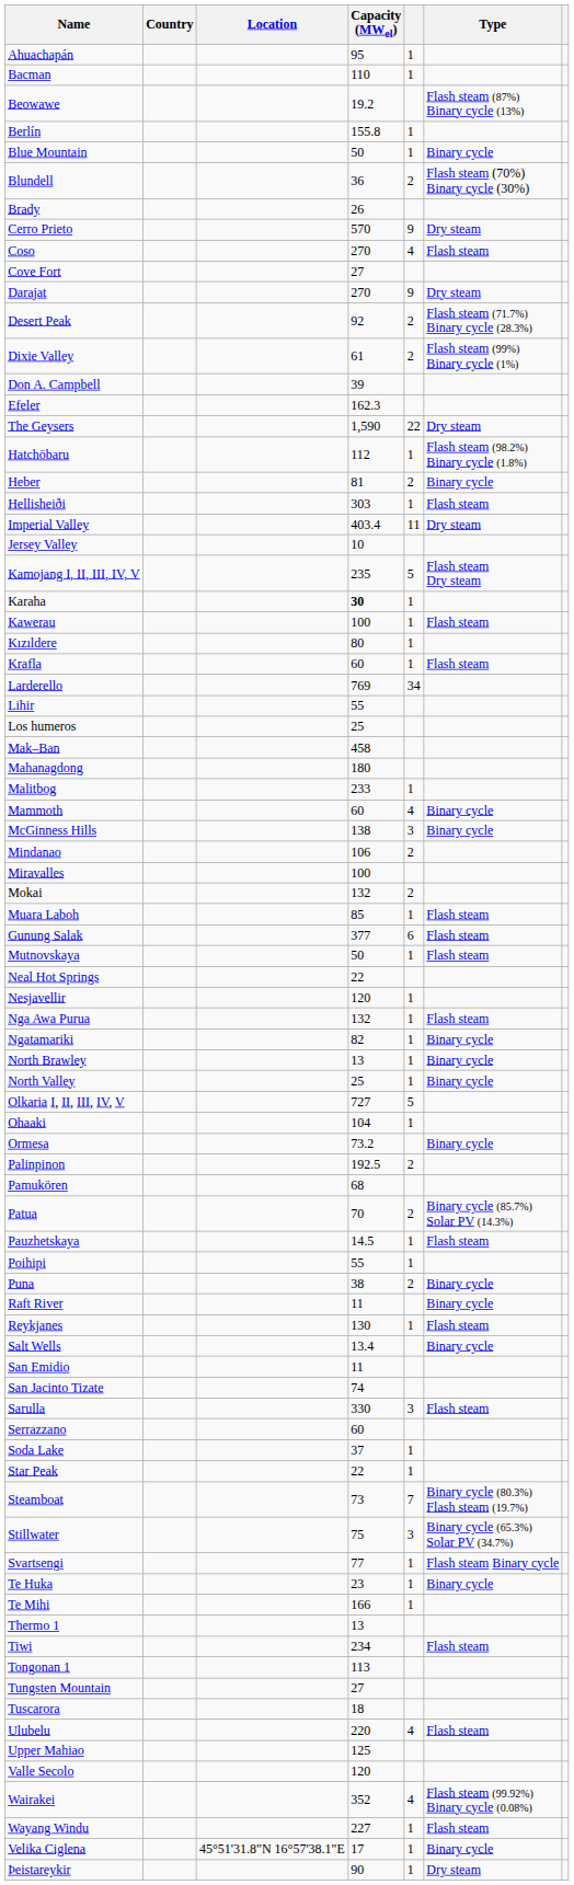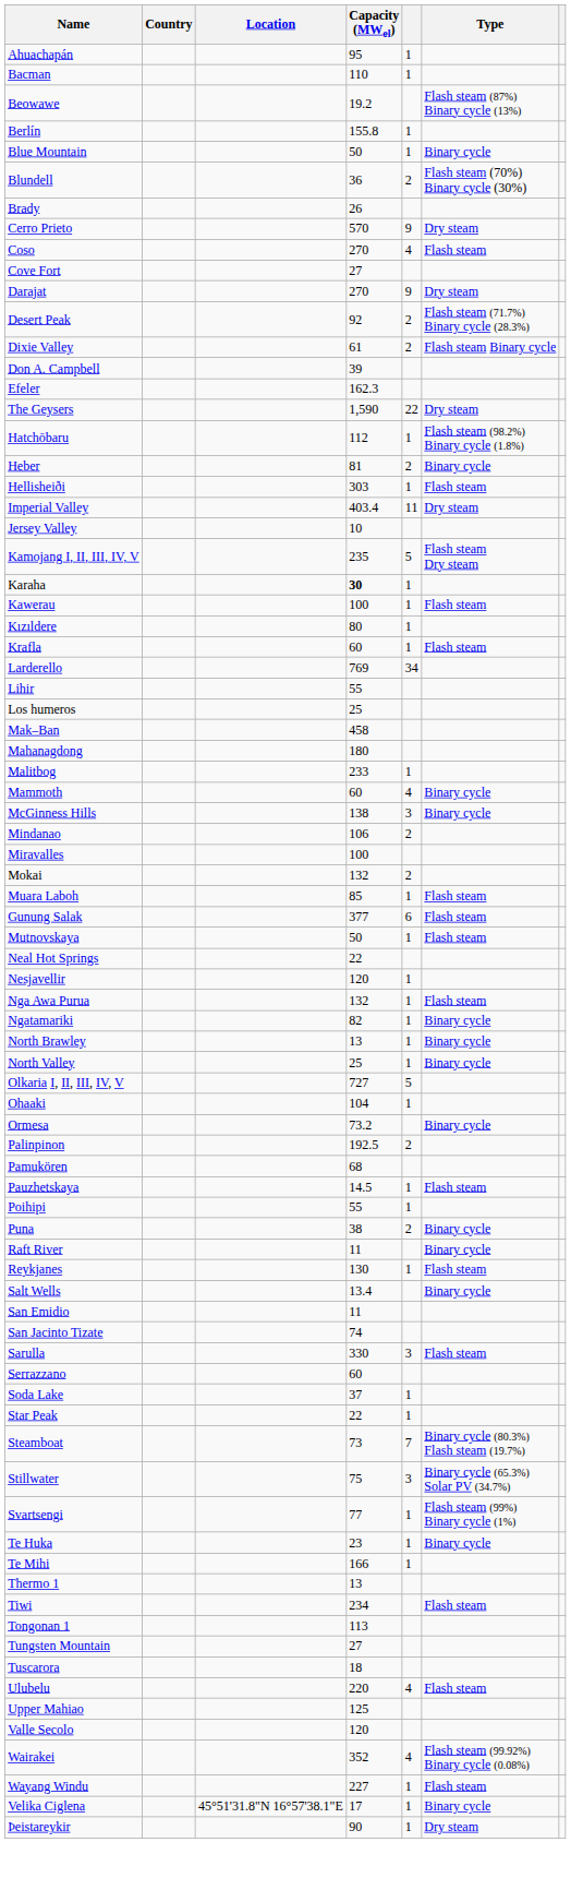 <table class="wikitable sortable">
 <tr>
 <th>Name</th>
 <th>Country</th>
 <th><a href='#'>Location</a></th>
 <th>Capacity<br>(<a href='#'>MW<sub>el</sub></a>)</th>
 <th></th>
 <th>Type</th>
 <th class="unsortable"></th>
 </tr>
 <tr>
 <td><a href='#'>Ahuachapán</a></td>
 <td></td>
 <td></td>
 <td>95</td>
 <td>1</td>
 <td></td>
 <td></td>
 </tr>
 <tr>
 <td><a href='#'>Bacman</a></td>
 <td></td>
 <td></td>
 <td>110</td>
 <td>1</td>
 <td></td>
 <td></td>
 </tr>
 <tr>
 <td><a href='#'>Beowawe</a></td>
 <td></td>
 <td></td>
 <td>19.2</td>
 <td></td>
 <td><a href='#'>Flash steam</a> <small>(87%)</small><br><a href='#'>Binary cycle</a> <small>(13%)</small></td>
 <td></td>
 </tr>
 <tr>
 <td><a href='#'>Berlín</a></td>
 <td></td>
 <td></td>
 <td>155.8</td>
 <td>1</td>
 <td></td>
 <td></td>
 </tr>
 <tr>
 <td><a href='#'>Blue Mountain</a></td>
 <td></td>
 <td></td>
 <td>50</td>
 <td>1</td>
 <td><a href='#'>Binary cycle</a></td>
 <td></td>
 </tr>
 <tr>
 <td><a href='#'>Blundell</a></td>
 <td></td>
 <td></td>
 <td>36</td>
 <td>2</td>
 <td><a href='#'>Flash steam</a> (70%)<br><a href='#'>Binary cycle</a> (30%)</td>
 <td></td>
 </tr>
 <tr>
 <td><a href='#'>Brady</a></td>
 <td></td>
 <td></td>
 <td>26</td>
 <td></td>
 <td></td>
 <td></td>
 </tr>
 <tr>
 <td><a href='#'>Cerro Prieto</a></td>
 <td></td>
 <td></td>
 <td>570</td>
 <td>9</td>
 <td><a href='#'>Dry steam</a></td>
 <td></td>
 </tr>
 <tr>
 <td><a href='#'>Coso</a></td>
 <td></td>
 <td></td>
 <td>270</td>
 <td>4</td>
 <td><a href='#'>Flash steam</a></td>
 <td></td>
 </tr>
 <tr>
 <td><a href='#'>Cove Fort</a></td>
 <td></td>
 <td></td>
 <td>27</td>
 <td></td>
 <td></td>
 <td></td>
 </tr>
 <tr>
 <td><a href='#'>Darajat</a></td>
 <td></td>
 <td></td>
 <td>270</td>
 <td>9</td>
 <td><a href='#'>Dry steam</a></td>
 <td></td>
 </tr>
 <tr>
 <td><a href='#'>Desert Peak</a></td>
 <td></td>
 <td></td>
 <td>92</td>
 <td>2</td>
 <td><a href='#'>Flash steam</a> <small>(71.7%)</small><br><a href='#'>Binary cycle</a> <small>(28.3%)</small></td>
 <td></td>
 </tr>
 <tr>
 <td><a href='#'>Dixie Valley</a></td>
 <td></td>
 <td></td>
 <td>61</td>
 <td>2</td>
-<td><a href='#'>Flash steam</a> <small>(99%)</small><br><a href='#'>Binary cycle</a> <small>(1%)</small></td>
+<td><a href='#'>Flash steam</a> <a href='#'>Binary cycle</a></td>
 <td></td>
 </tr>
 <tr>
 <td><a href='#'>Don A. Campbell</a></td>
 <td></td>
 <td></td>
 <td>39</td>
 <td></td>
 <td></td>
 <td></td>
 </tr>
 <tr>
 <td><a href='#'>Efeler</a></td>
 <td></td>
 <td></td>
 <td>162.3 </td>
 <td></td>
 <td></td>
 <td></td>
 </tr>
 <tr>
 <td><a href='#'>The Geysers</a></td>
 <td></td>
 <td></td>
 <td>1,590</td>
 <td>22</td>
 <td><a href='#'>Dry steam</a></td>
 <td></td>
 </tr>
 <tr>
 <td><a href='#'>Hatchōbaru</a></td>
 <td></td>
 <td></td>
 <td>112</td>
 <td>1</td>
 <td><a href='#'>Flash steam</a> <small>(98.2%)</small><br><a href='#'>Binary cycle</a> <small>(1.8%)</small></td>
 <td></td>
 </tr>
 <tr>
 <td><a href='#'>Heber</a></td>
 <td></td>
 <td></td>
 <td>81</td>
 <td>2</td>
 <td><a href='#'>Binary cycle</a></td>
 <td></td>
 </tr>
 <tr>
 <td><a href='#'>Hellisheiði</a></td>
 <td></td>
 <td></td>
 <td>303</td>
 <td>1</td>
 <td><a href='#'>Flash steam</a></td>
 <td></td>
 </tr>
 <tr>
 <td><a href='#'>Imperial Valley</a></td>
 <td></td>
 <td></td>
 <td>403.4</td>
 <td>11</td>
 <td><a href='#'>Dry steam</a></td>
 <td></td>
 </tr>
 <tr>
 <td><a href='#'>Jersey Valley</a></td>
 <td></td>
 <td></td>
 <td>10</td>
 <td></td>
 <td></td>
 <td></td>
 </tr>
 <tr>
 <td><a href='#'>Kamojang I, II, III, IV, V</a></td>
 <td></td>
 <td></td>
 <td>235</td>
 <td>5</td>
 <td><a href='#'>Flash steam</a><br><a href='#'>Dry steam</a></td>
 <td></td>
 </tr>
 <tr>
 <td>Karaha</td>
 <td></td>
 <td></td>
 <td><strong>30</strong></td>
 <td>1</td>
 <td></td>
 <td></td>
 </tr>
 <tr>
 <td><a href='#'>Kawerau</a></td>
 <td></td>
 <td></td>
 <td>100</td>
 <td>1</td>
 <td><a href='#'>Flash steam</a></td>
 <td></td>
 </tr>
 <tr>
 <td><a href='#'>Kızıldere</a></td>
 <td></td>
 <td></td>
 <td>80</td>
 <td>1</td>
 <td></td>
 <td></td>
 </tr>
 <tr>
 <td><a href='#'>Krafla</a></td>
 <td></td>
 <td></td>
 <td>60</td>
 <td>1</td>
 <td><a href='#'>Flash steam</a></td>
 <td></td>
 </tr>
 <tr>
 <td><a href='#'>Larderello</a></td>
 <td></td>
 <td></td>
 <td>769</td>
 <td>34</td>
 <td></td>
 <td></td>
 </tr>
 <tr>
 <td><a href='#'>Lihir</a></td>
 <td></td>
 <td></td>
 <td>55</td>
 <td></td>
 <td></td>
 <td></td>
 </tr>
 <tr>
 <td>Los humeros</td>
 <td></td>
 <td></td>
 <td>25</td>
 <td></td>
 <td></td>
 <td></td>
 </tr>
 <tr>
 <td><a href='#'>Mak–Ban</a></td>
 <td></td>
 <td></td>
 <td>458</td>
 <td></td>
 <td></td>
 <td></td>
 </tr>
 <tr>
 <td><a href='#'>Mahanagdong</a></td>
 <td></td>
 <td></td>
 <td>180</td>
 <td></td>
 <td></td>
 <td></td>
 </tr>
 <tr>
 <td><a href='#'>Malitbog</a></td>
 <td></td>
 <td></td>
 <td>233</td>
 <td>1</td>
 <td></td>
 <td></td>
 </tr>
 <tr>
 <td><a href='#'>Mammoth</a></td>
 <td></td>
 <td></td>
 <td>60</td>
 <td>4</td>
 <td><a href='#'>Binary cycle</a></td>
 <td></td>
 </tr>
 <tr>
 <td><a href='#'>McGinness Hills</a></td>
 <td></td>
 <td></td>
 <td>138</td>
 <td>3</td>
 <td><a href='#'>Binary cycle</a></td>
 <td></td>
 </tr>
 <tr>
 <td><a href='#'>Mindanao</a></td>
 <td></td>
 <td></td>
 <td>106</td>
 <td>2</td>
 <td></td>
 <td></td>
 </tr>
 <tr>
 <td><a href='#'>Miravalles</a></td>
 <td></td>
 <td></td>
 <td>100</td>
 <td></td>
 <td></td>
 <td></td>
 </tr>
 <tr>
 <td>Mokai</td>
 <td></td>
 <td></td>
 <td>132</td>
 <td>2</td>
 <td></td>
 <td></td>
 </tr>
 <tr>
 <td><a href='#'>Muara Laboh</a></td>
 <td></td>
 <td></td>
 <td>85</td>
 <td>1</td>
 <td><a href='#'>Flash steam</a></td>
 <td></td>
 </tr>
 <tr>
 <td><a href='#'>Gunung Salak</a></td>
 <td></td>
 <td></td>
 <td>377</td>
 <td>6</td>
 <td><a href='#'>Flash steam</a></td>
 <td></td>
 </tr>
 <tr>
 <td><a href='#'>Mutnovskaya</a></td>
 <td></td>
 <td></td>
 <td>50</td>
 <td>1</td>
 <td><a href='#'>Flash steam</a></td>
 <td></td>
 </tr>
 <tr>
 <td><a href='#'>Neal Hot Springs</a></td>
 <td></td>
 <td></td>
 <td>22</td>
 <td></td>
 <td></td>
 <td></td>
 </tr>
 <tr>
 <td><a href='#'>Nesjavellir</a></td>
 <td></td>
 <td></td>
 <td>120</td>
 <td>1</td>
 <td></td>
 <td></td>
 </tr>
 <tr>
 <td><a href='#'>Nga Awa Purua</a></td>
 <td></td>
 <td></td>
 <td>132</td>
 <td>1</td>
 <td><a href='#'>Flash steam</a></td>
 <td></td>
 </tr>
 <tr>
 <td><a href='#'>Ngatamariki</a></td>
 <td></td>
 <td></td>
 <td>82</td>
 <td>1</td>
 <td><a href='#'>Binary cycle</a></td>
 <td></td>
 </tr>
 <tr>
 <td><a href='#'>North Brawley</a></td>
 <td></td>
 <td></td>
 <td>13</td>
 <td>1</td>
 <td><a href='#'>Binary cycle</a></td>
 <td></td>
 </tr>
 <tr>
 <td><a href='#'>North Valley</a></td>
 <td></td>
 <td></td>
 <td>25</td>
 <td>1</td>
 <td><a href='#'>Binary cycle</a></td>
 <td></td>
 </tr>
 <tr>
 <td><a href='#'>Olkaria</a> <a href='#'>I</a>, <a href='#'>II</a>, <a href='#'>III</a>, <a href='#'>IV</a>, <a href='#'>V</a></td>
 <td></td>
 <td></td>
 <td>727</td>
 <td>5</td>
 <td></td>
 <td></td>
 </tr>
 <tr>
 <td><a href='#'>Ohaaki</a></td>
 <td></td>
 <td></td>
 <td>104</td>
 <td>1</td>
 <td></td>
 <td></td>
 </tr>
 <tr>
 <td><a href='#'>Ormesa</a></td>
 <td></td>
 <td></td>
 <td>73.2</td>
 <td></td>
 <td><a href='#'>Binary cycle</a></td>
 <td></td>
 </tr>
 <tr>
 <td><a href='#'>Palinpinon</a></td>
 <td></td>
 <td></td>
 <td>192.5</td>
 <td>2</td>
 <td></td>
 <td></td>
 </tr>
 <tr>
 <td><a href='#'>Pamukören</a></td>
 <td></td>
 <td></td>
 <td>68</td>
 <td></td>
 <td></td>
 <td></td>
 </tr>
 <tr>
-<td><a href='#'>Patua</a> </td>
-<td></td>
-<td></td>
-<td>70</td>
-<td>2</td>
-<td><a href='#'>Binary cycle</a> <small>(85.7%)</small><br><a href='#'>Solar PV</a> <small>(14.3%)</small></td>
-<td></td>
-</tr>
-<tr>
 <td><a href='#'>Pauzhetskaya</a></td>
 <td></td>
 <td></td>
 <td>14.5</td>
 <td>1</td>
 <td><a href='#'>Flash steam</a></td>
 <td></td>
 </tr>
 <tr>
 <td><a href='#'>Poihipi</a></td>
 <td></td>
 <td></td>
 <td>55</td>
 <td>1</td>
 <td></td>
 <td></td>
 </tr>
 <tr>
 <td><a href='#'>Puna</a> </td>
 <td></td>
 <td></td>
 <td>38</td>
 <td>2</td>
 <td><a href='#'>Binary cycle</a></td>
 <td></td>
 </tr>
 <tr>
 <td><a href='#'>Raft River</a></td>
 <td></td>
 <td></td>
 <td>11</td>
 <td></td>
 <td><a href='#'>Binary cycle</a></td>
 <td></td>
 </tr>
 <tr>
 <td><a href='#'>Reykjanes</a></td>
 <td></td>
 <td></td>
 <td>130</td>
 <td>1</td>
 <td><a href='#'>Flash steam</a></td>
 <td></td>
 </tr>
 <tr>
 <td><a href='#'>Salt Wells</a></td>
 <td></td>
 <td></td>
 <td>13.4</td>
 <td></td>
 <td><a href='#'>Binary cycle</a></td>
 <td></td>
 </tr>
 <tr>
 <td><a href='#'>San Emidio</a></td>
 <td></td>
 <td></td>
 <td>11</td>
 <td></td>
 <td></td>
 <td></td>
 </tr>
 <tr>
 <td><a href='#'>San Jacinto Tizate</a></td>
 <td></td>
 <td></td>
 <td>74</td>
 <td></td>
 <td></td>
 <td></td>
 </tr>
 <tr>
 <td><a href='#'>Sarulla</a></td>
 <td></td>
 <td></td>
 <td>330</td>
 <td>3</td>
 <td><a href='#'>Flash steam</a></td>
 <td></td>
 </tr>
 <tr>
 <td><a href='#'>Serrazzano</a></td>
 <td></td>
 <td></td>
 <td>60</td>
 <td></td>
 <td></td>
 <td></td>
 </tr>
 <tr>
 <td><a href='#'>Soda Lake</a></td>
 <td></td>
 <td></td>
 <td>37</td>
 <td>1</td>
 <td></td>
 <td></td>
 </tr>
 <tr>
 <td><a href='#'>Star Peak</a></td>
 <td></td>
 <td></td>
 <td>22</td>
 <td>1</td>
 <td></td>
 <td></td>
 </tr>
 <tr>
 <td><a href='#'>Steamboat</a></td>
 <td></td>
 <td></td>
 <td>73 </td>
 <td>7</td>
 <td><a href='#'>Binary cycle</a> <small>(80.3%)</small><br><a href='#'>Flash steam</a> <small>(19.7%)</small></td>
 <td></td>
 </tr>
 <tr>
 <td><a href='#'>Stillwater</a></td>
 <td></td>
 <td></td>
 <td>75</td>
 <td>3 </td>
 <td><a href='#'>Binary cycle</a> <small>(65.3%)</small><br><a href='#'>Solar PV</a> <small>(34.7%)</small></td>
 <td></td>
 </tr>
 <tr>
 <td><a href='#'>Svartsengi</a></td>
 <td></td>
 <td></td>
 <td>77</td>
 <td>1</td>
-<td><a href='#'>Flash steam</a> <a href='#'>Binary cycle</a></td>
+<td><a href='#'>Flash steam</a> <small>(99%)</small><br><a href='#'>Binary cycle</a> <small>(1%)</small></td>
 <td></td>
 </tr>
 <tr>
 <td><a href='#'>Te Huka</a></td>
 <td></td>
 <td></td>
 <td>23</td>
 <td>1</td>
 <td><a href='#'>Binary cycle</a></td>
 <td></td>
 </tr>
 <tr>
 <td><a href='#'>Te Mihi</a></td>
 <td></td>
 <td></td>
 <td>166</td>
 <td>1</td>
 <td></td>
 <td></td>
 </tr>
 <tr>
 <td><a href='#'>Thermo 1</a></td>
 <td></td>
 <td></td>
 <td>13</td>
 <td></td>
 <td></td>
 <td></td>
 </tr>
 <tr>
 <td><a href='#'>Tiwi</a></td>
 <td></td>
 <td></td>
 <td>234</td>
 <td></td>
 <td><a href='#'>Flash steam</a></td>
 <td></td>
 </tr>
 <tr>
 <td><a href='#'>Tongonan 1</a></td>
 <td></td>
 <td></td>
 <td>113</td>
 <td></td>
 <td></td>
 <td></td>
 </tr>
 <tr>
 <td><a href='#'>Tungsten Mountain</a></td>
 <td></td>
 <td></td>
 <td>27</td>
 <td></td>
 <td></td>
 <td></td>
 </tr>
 <tr>
 <td><a href='#'>Tuscarora</a></td>
 <td></td>
 <td></td>
 <td>18</td>
 <td></td>
 <td></td>
 <td></td>
 </tr>
 <tr>
 <td><a href='#'>Ulubelu</a></td>
 <td></td>
 <td></td>
 <td>220</td>
 <td>4</td>
 <td><a href='#'>Flash steam</a></td>
 <td></td>
 </tr>
 <tr>
 <td><a href='#'>Upper Mahiao</a></td>
 <td></td>
 <td></td>
 <td>125</td>
 <td></td>
 <td></td>
 <td></td>
 </tr>
 <tr>
 <td><a href='#'>Valle Secolo</a></td>
 <td></td>
 <td></td>
 <td>120</td>
 <td></td>
 <td></td>
 <td></td>
 </tr>
 <tr>
 <td><a href='#'>Wairakei</a></td>
 <td></td>
 <td></td>
 <td>352</td>
 <td>4</td>
 <td><a href='#'>Flash steam</a> <small>(99.92%)</small><br><a href='#'>Binary cycle</a> <small>(0.08%)</small></td>
 <td></td>
 </tr>
 <tr>
 <td><a href='#'>Wayang Windu</a></td>
 <td></td>
 <td></td>
 <td>227</td>
 <td>1</td>
 <td><a href='#'>Flash steam</a></td>
 <td></td>
 </tr>
 <tr>
 <td><a href='#'>Velika Ciglena</a></td>
 <td></td>
 <td>45°51'31.8"N 16°57'38.1"E</td>
 <td>17</td>
 <td>1</td>
 <td><a href='#'>Binary cycle</a></td>
 <td></td>
 </tr>
 <tr>
 <td><a href='#'>Þeistareykir</a></td>
 <td></td>
 <td></td>
 <td>90</td>
 <td>1</td>
 <td><a href='#'>Dry steam</a></td>
 <td></td>
 </tr>
 </table>
